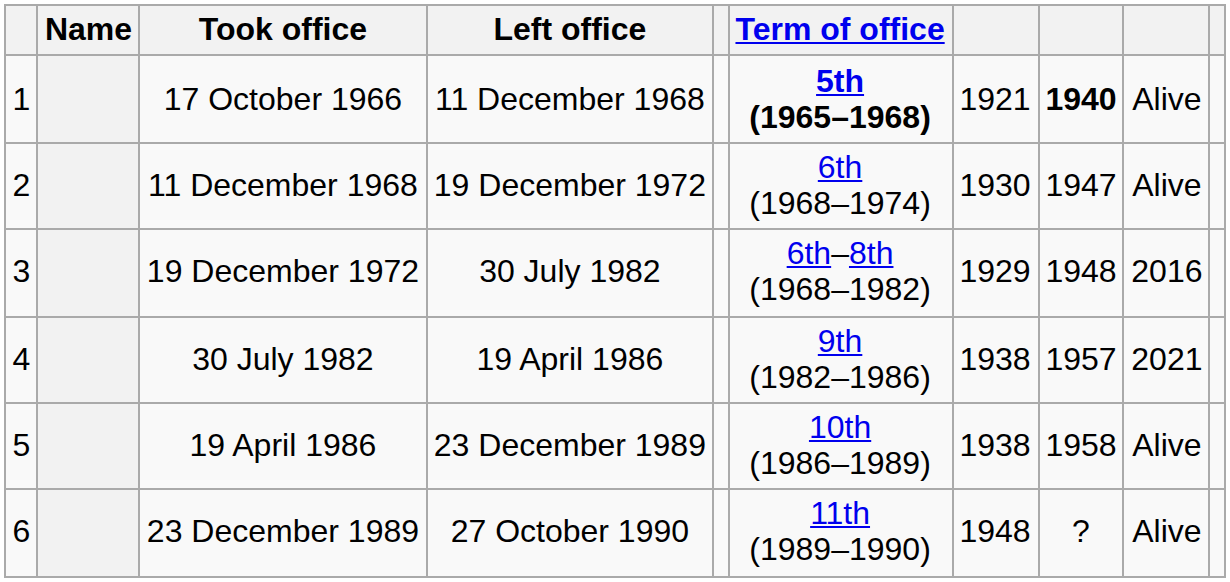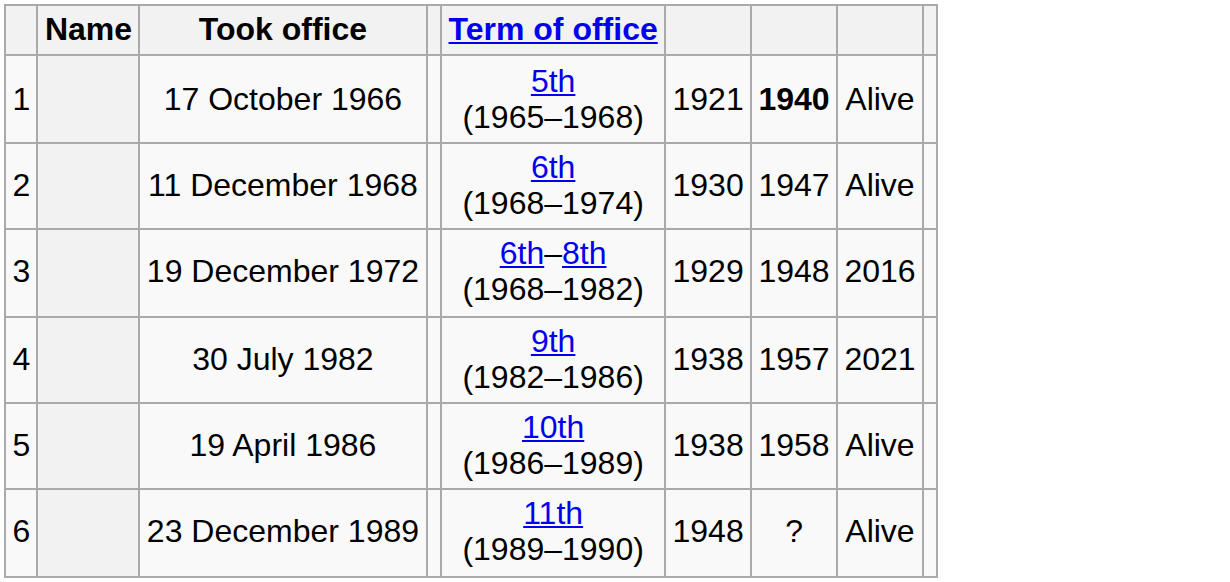 <table class="wikitable sortable" style=text-align:center>
 <tr>
 <th scope=col></th>
 <th scope=col>Name</th>
 <th scope=col>Took office</th>
-<th scope=col>Left office</th>
 <th scope=col></th>
 <th scope=col><a href='#'>Term of office</a></th>
 <th scope=col></th>
 <th scope=col></th>
 <th scope=col></th>
 <th scope=col class="unsortable"></th>
 </tr>
 <tr>
 <td>1</td>
 <th align="center" scope="row" style="font-weight:normal;"></th>
 <td>17 October 1966</td>
-<td>11 December 1968</td>
 <td></td>
-<td><strong><a href='#'>5th</a><br>(1965–1968)</strong></td>
+<td><a href='#'>5th</a><br>(1965–1968)</td>
 <td>1921</td>
 <td><strong>1940</strong></td>
 <td>Alive</td>
 <td></td>
 </tr>
 <tr>
 <td>2</td>
 <th align="center" scope="row" style="font-weight:normal;"></th>
 <td>11 December 1968</td>
-<td>19 December 1972</td>
 <td></td>
 <td><a href='#'>6th</a><br>(1968–1974)</td>
 <td>1930</td>
 <td>1947</td>
 <td>Alive</td>
 <td></td>
 </tr>
 <tr>
 <td>3</td>
 <th align="center" scope="row" style="font-weight:normal;"></th>
 <td>19 December 1972</td>
-<td>30 July 1982</td>
 <td></td>
 <td><a href='#'>6th</a>–<a href='#'>8th</a><br>(1968–1982)</td>
 <td>1929</td>
 <td>1948</td>
 <td>2016</td>
 <td></td>
 </tr>
 <tr>
 <td>4</td>
 <th align="center" scope="row" style="font-weight:normal;"></th>
 <td>30 July 1982</td>
-<td>19 April 1986</td>
 <td></td>
 <td><a href='#'>9th</a><br>(1982–1986)</td>
 <td>1938</td>
 <td>1957</td>
 <td>2021</td>
 <td></td>
 </tr>
 <tr>
 <td>5</td>
 <th align="center" scope="row" style="font-weight:normal;"></th>
 <td>19 April 1986</td>
-<td>23 December 1989</td>
 <td></td>
 <td><a href='#'>10th</a><br>(1986–1989)</td>
 <td>1938</td>
 <td>1958</td>
 <td>Alive</td>
 <td></td>
 </tr>
 <tr>
 <td>6</td>
 <th align="center" scope="row" style="font-weight:normal;"></th>
 <td>23 December 1989</td>
-<td>27 October 1990</td>
 <td></td>
 <td><a href='#'>11th</a><br>(1989–1990)</td>
 <td>1948</td>
 <td>?</td>
 <td>Alive</td>
 <td></td>
 </tr>
 </table>
